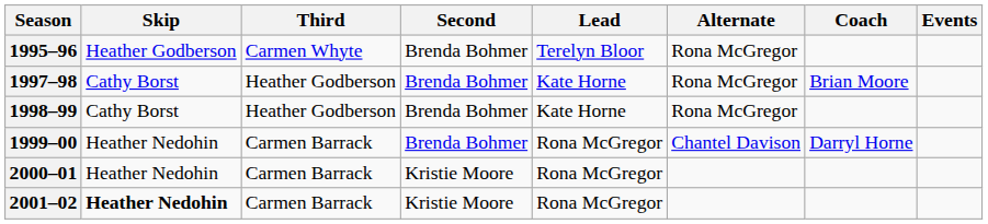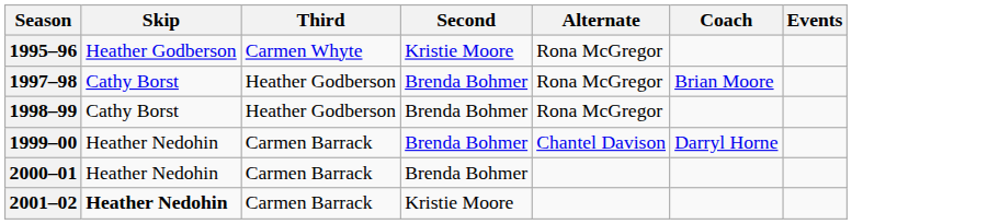 <table class="wikitable">
 <tr>
 <th scope="col">Season</th>
 <th scope="col">Skip</th>
 <th scope="col">Third</th>
 <th scope="col">Second</th>
-<th scope="col">Lead</th>
 <th scope="col">Alternate</th>
 <th scope="col">Coach</th>
 <th scope="col">Events</th>
 </tr>
 <tr>
 <th scope="row">1995–96</th>
 <td><a href='#'>Heather Godberson</a></td>
 <td><a href='#'>Carmen Whyte</a></td>
-<td>Brenda Bohmer</td>
-<td><a href='#'>Terelyn Bloor</a></td>
+<td><a href='#'>Kristie Moore</a></td>
 <td>Rona McGregor</td>
 <td></td>
 <td> </td>
 </tr>
 <tr>
 <th scope="row">1997–98</th>
 <td><a href='#'>Cathy Borst</a></td>
 <td>Heather Godberson</td>
 <td><a href='#'>Brenda Bohmer</a></td>
-<td><a href='#'>Kate Horne</a></td>
 <td>Rona McGregor</td>
 <td><a href='#'>Brian Moore</a></td>
 <td> <br> </td>
 </tr>
 <tr>
 <th scope="row">1998–99</th>
 <td>Cathy Borst</td>
 <td>Heather Godberson</td>
 <td>Brenda Bohmer</td>
-<td>Kate Horne</td>
 <td>Rona McGregor</td>
 <td></td>
 <td> </td>
 </tr>
 <tr>
 <th scope="row">1999–00</th>
 <td>Heather Nedohin</td>
 <td>Carmen Barrack</td>
 <td><a href='#'>Brenda Bohmer</a></td>
-<td>Rona McGregor</td>
 <td><a href='#'>Chantel Davison</a></td>
 <td><a href='#'>Darryl Horne</a></td>
 <td> </td>
 </tr>
 <tr>
 <th scope="row">2000–01</th>
 <td>Heather Nedohin</td>
 <td>Carmen Barrack</td>
-<td>Kristie Moore</td>
-<td>Rona McGregor</td>
+<td>Brenda Bohmer</td>
 <td></td>
 <td></td>
 <td></td>
 </tr>
 <tr>
 <th scope="row">2001–02</th>
 <td><strong>Heather Nedohin</strong></td>
 <td>Carmen Barrack</td>
 <td>Kristie Moore</td>
-<td>Rona McGregor</td>
 <td></td>
 <td></td>
 <td></td>
 </tr>
 </table>
